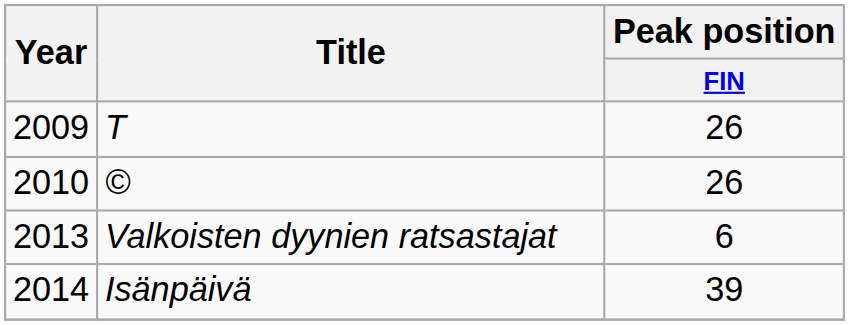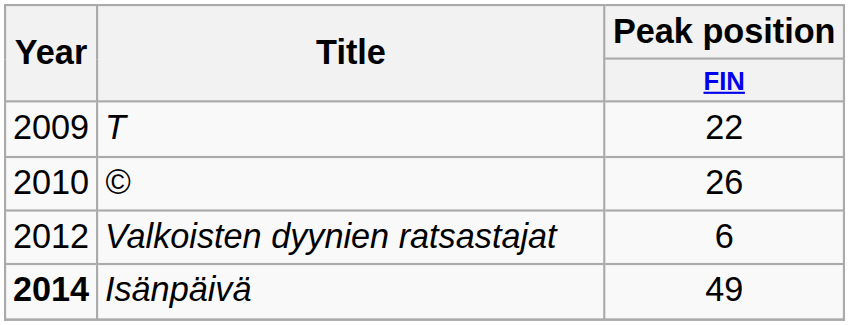 <table class="wikitable">
 <tr>
 <th rowspan="2">Year</th>
 <th rowspan="2" style="width:230px;">Title</th>
 <th colspan="2">Peak position</th>
 </tr>
 <tr>
 <th style="width;font-size:75%"><a href='#'>FIN</a></th>
 </tr>
 <tr>
 <td>2009</td>
 <td><em>T</em></td>
-<td style="text-align:center;">26</td>
+<td style="text-align:center;">22</td>
 </tr>
 <tr>
 <td>2010</td>
 <td><em>©</em></td>
 <td style="text-align:center;">26</td>
 </tr>
 <tr>
-<td>2013</td>
+<td>2012</td>
 <td><em>Valkoisten dyynien ratsastajat</em></td>
 <td style="text-align:center;">6</td>
 </tr>
 <tr>
-<td>2014</td>
+<td><strong>2014</strong></td>
 <td><em>Isänpäivä</em></td>
-<td style="text-align:center;">39</td>
+<td style="text-align:center;">49</td>
 </tr>
 <tr>
 </tr>
 </table>
